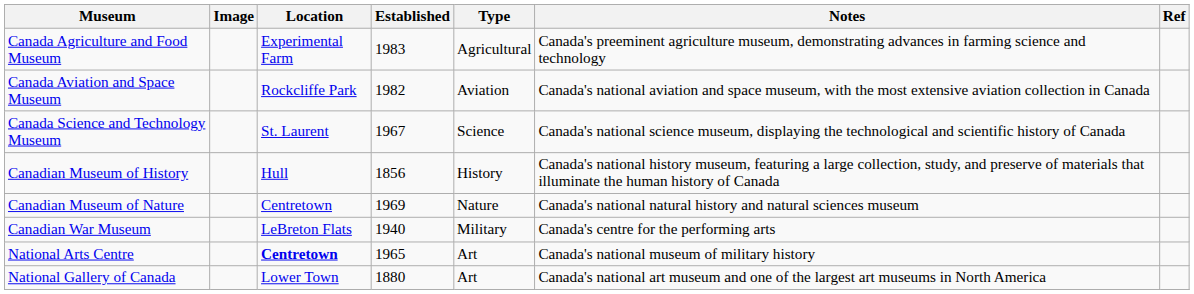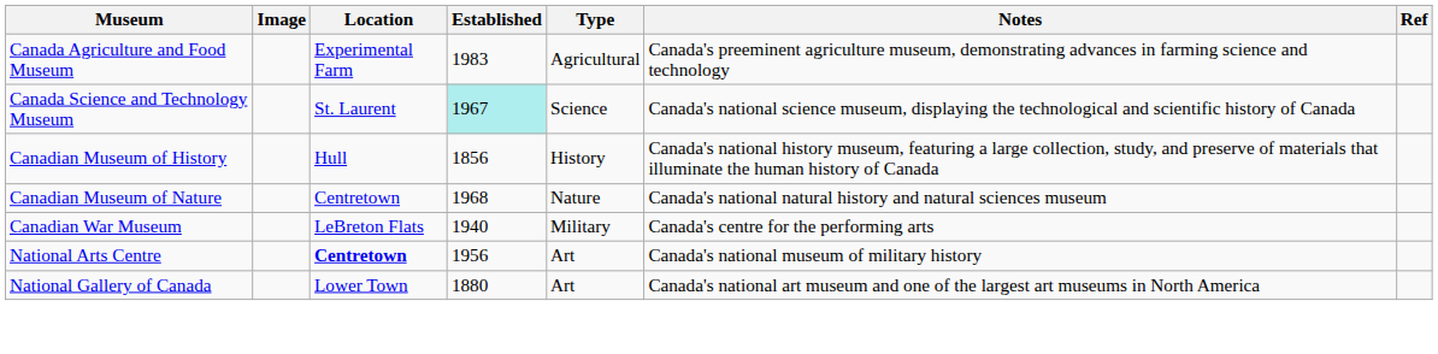 <table class="wikitable">
 <tr>
 <th>Museum</th>
 <th>Image</th>
 <th>Location</th>
 <th>Established</th>
 <th>Type</th>
 <th>Notes</th>
 <th>Ref</th>
 </tr>
 <tr>
 <td><a href='#'>Canada Agriculture and Food Museum</a></td>
 <td></td>
 <td><a href='#'>Experimental Farm</a></td>
 <td>1983</td>
 <td>Agricultural</td>
 <td>Canada's preeminent agriculture museum, demonstrating advances in farming science and technology</td>
 <td></td>
 </tr>
 <tr>
-<td><a href='#'>Canada Aviation and Space Museum</a></td>
-<td></td>
-<td><a href='#'>Rockcliffe Park</a></td>
-<td>1982</td>
-<td>Aviation</td>
-<td>Canada's national aviation and space museum, with the most extensive aviation collection in Canada</td>
-<td></td>
-</tr>
-<tr>
 <td><a href='#'>Canada Science and Technology Museum</a></td>
 <td></td>
 <td><a href='#'>St. Laurent</a></td>
-<td>1967</td>
+<td style="background: paleturquoise;">1967</td>
 <td>Science</td>
 <td>Canada's national science museum, displaying the technological and scientific history of Canada</td>
 <td></td>
 </tr>
 <tr>
 <td><a href='#'>Canadian Museum of History</a></td>
 <td></td>
 <td><a href='#'>Hull</a></td>
 <td>1856</td>
 <td>History</td>
 <td>Canada's national history museum, featuring a large collection, study, and preserve of materials that illuminate the human history of Canada</td>
 <td></td>
 </tr>
 <tr>
 <td><a href='#'>Canadian Museum of Nature</a></td>
 <td></td>
 <td><a href='#'>Centretown</a></td>
-<td>1969</td>
+<td>1968</td>
 <td>Nature</td>
 <td>Canada's national natural history and natural sciences museum</td>
 <td></td>
 </tr>
 <tr>
 <td><a href='#'>Canadian War Museum</a></td>
 <td></td>
 <td><a href='#'>LeBreton Flats</a></td>
 <td>1940</td>
 <td>Military</td>
 <td>Canada's centre for the performing arts</td>
 <td></td>
 </tr>
 <tr>
 <td><a href='#'>National Arts Centre</a></td>
 <td></td>
 <td><strong><a href='#'>Centretown</a></strong></td>
-<td>1965</td>
+<td>1956</td>
 <td>Art</td>
 <td>Canada's national museum of military history</td>
 <td></td>
 </tr>
 <tr>
 <td><a href='#'>National Gallery of Canada</a></td>
 <td></td>
 <td><a href='#'>Lower Town</a></td>
 <td>1880</td>
 <td>Art</td>
 <td>Canada's national art museum and one of the largest art museums in North America</td>
 <td></td>
 </tr>
 </table>
